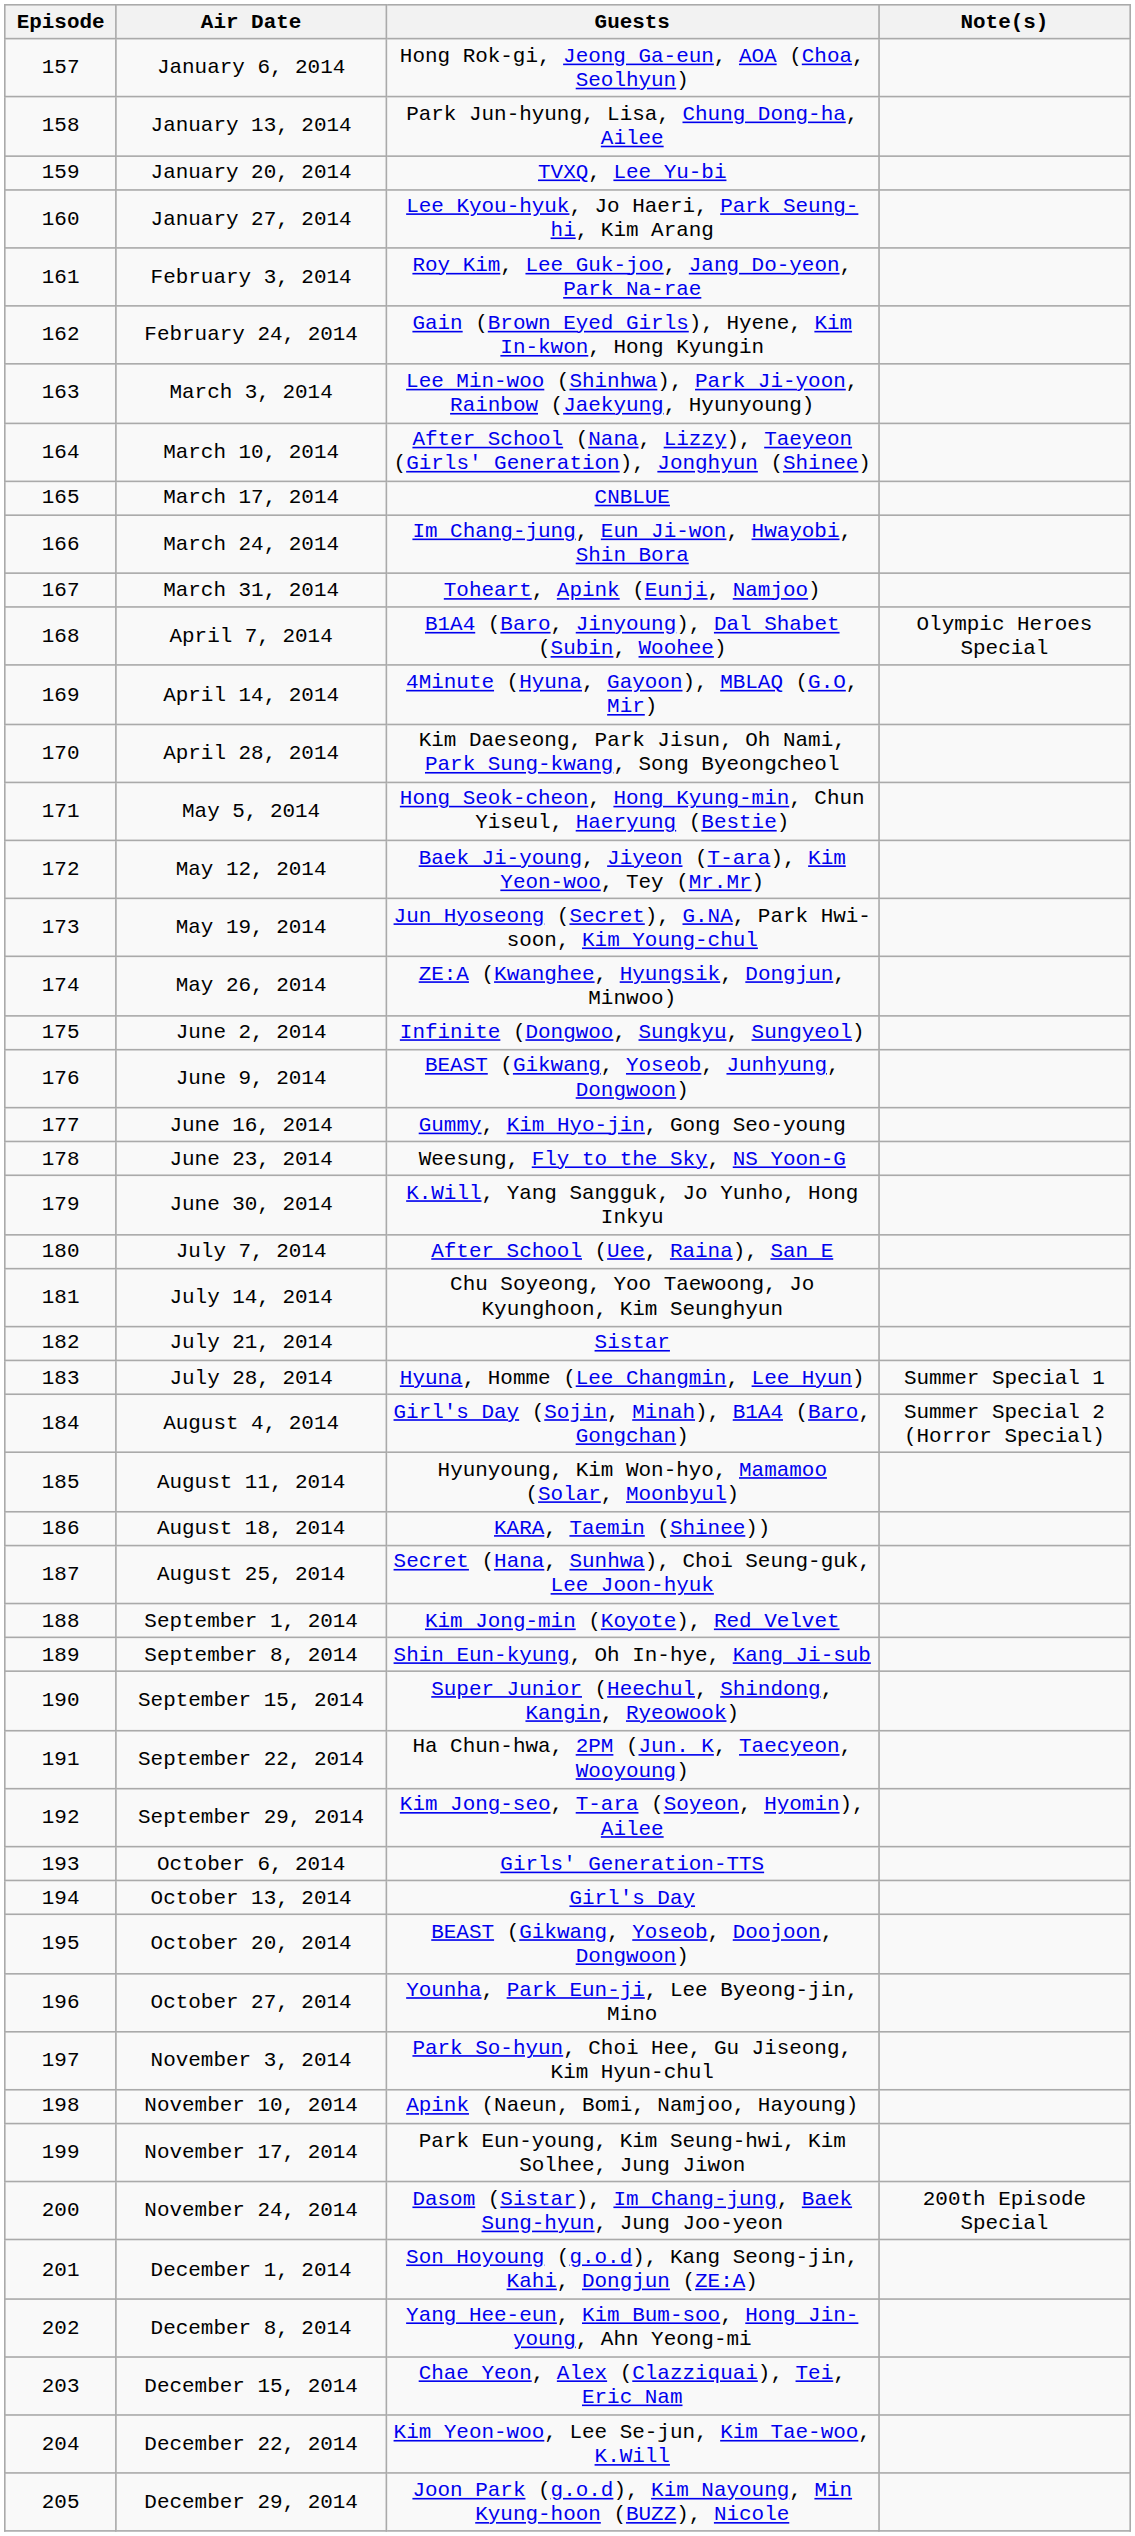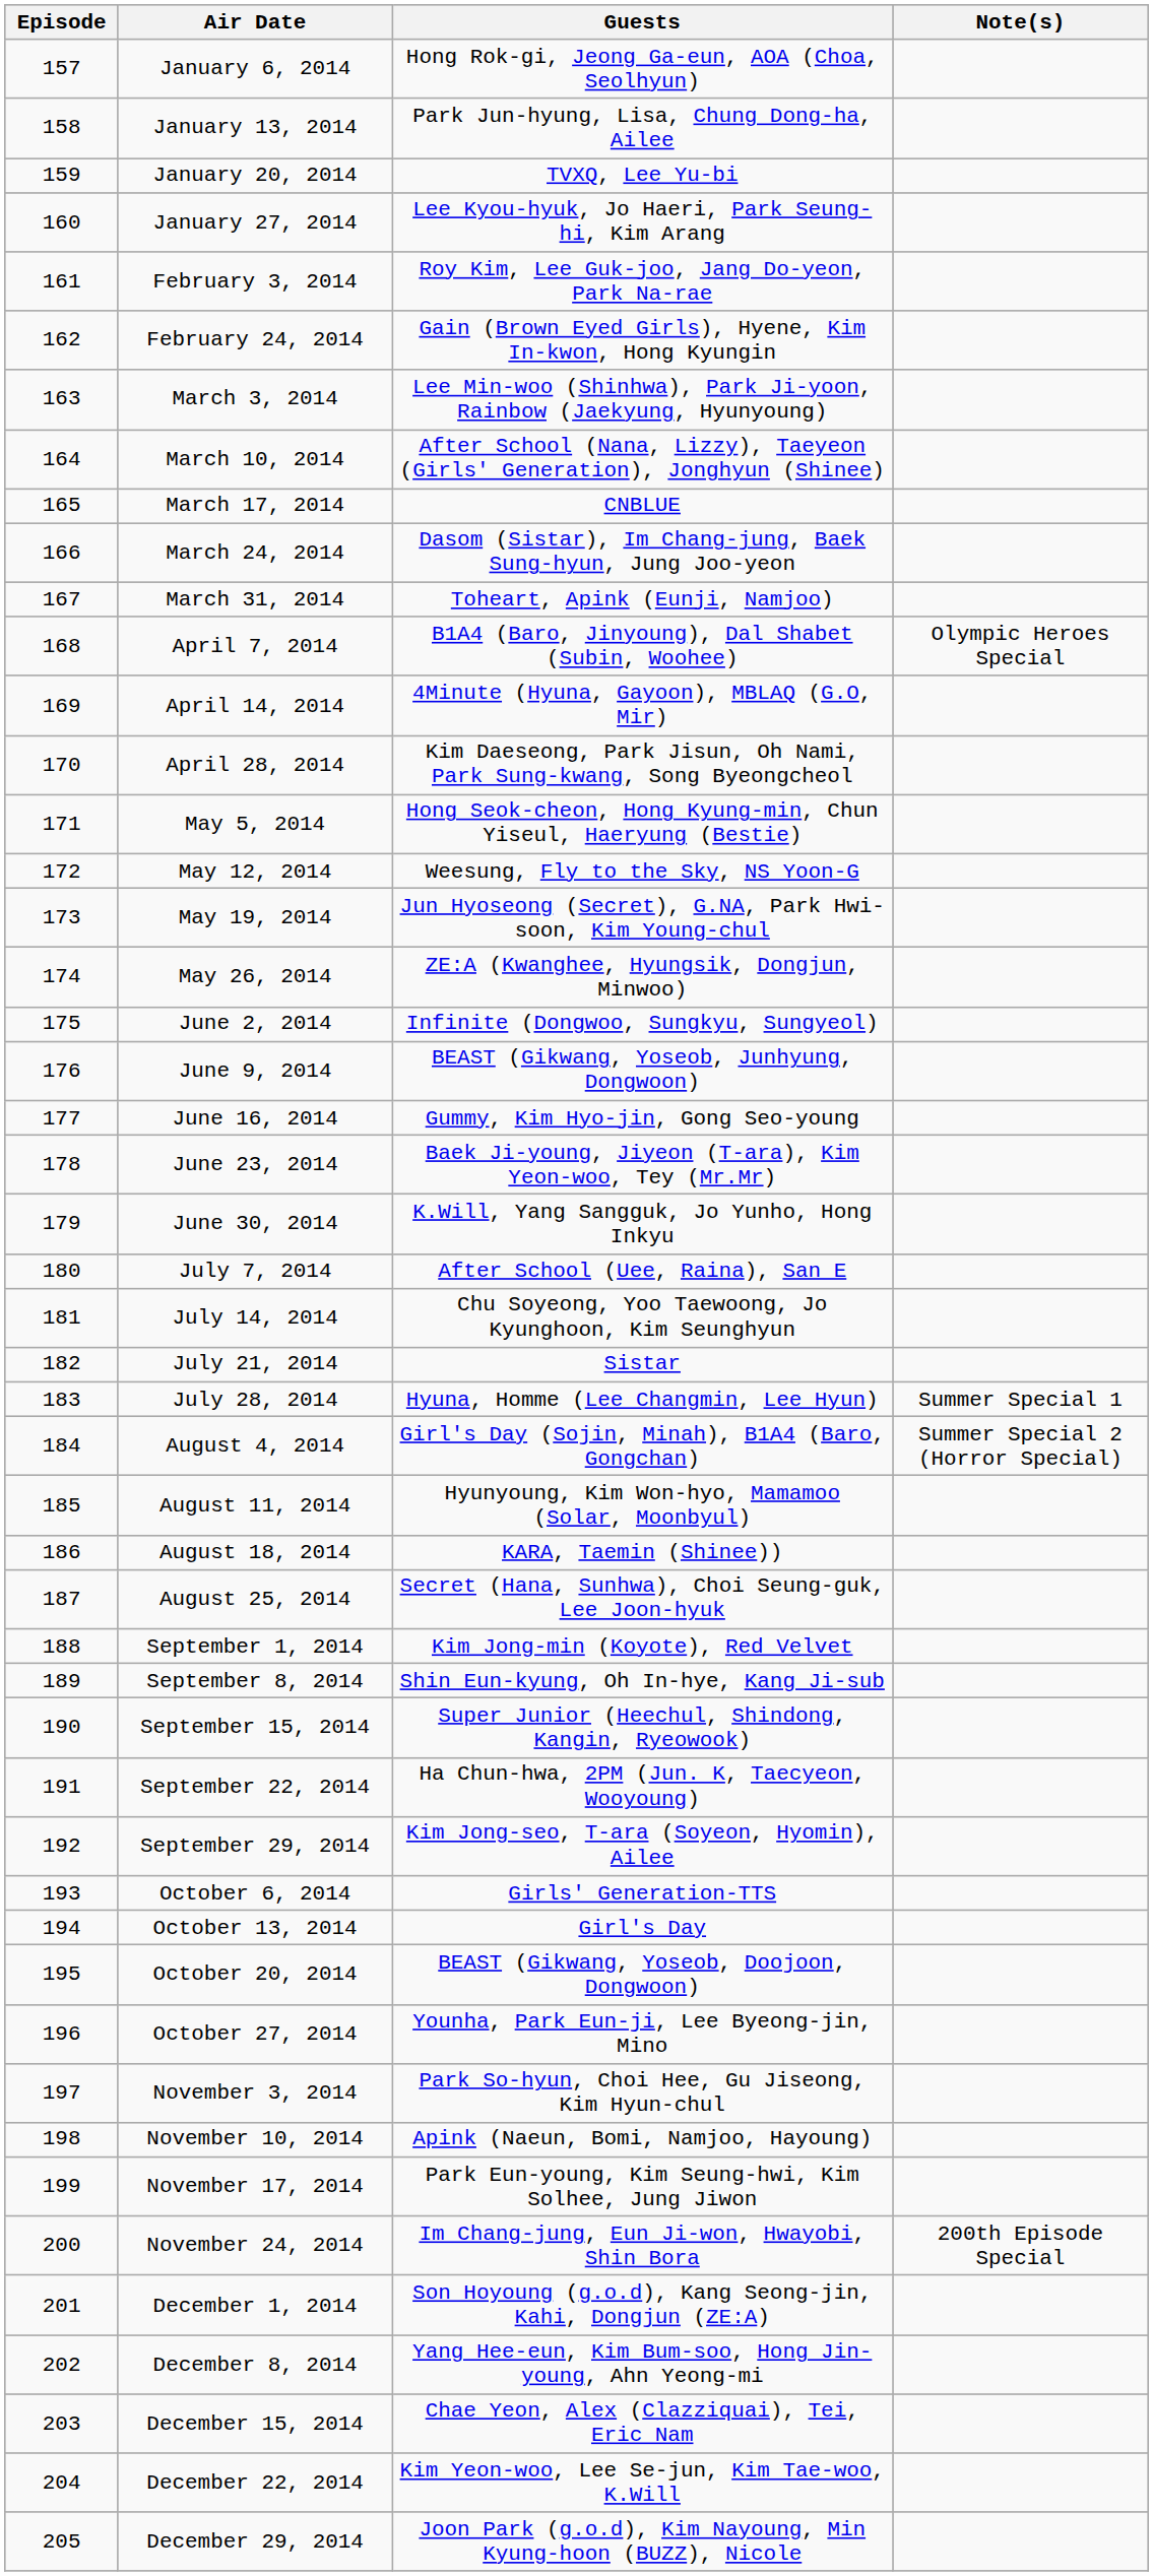 <table class="wikitable" style="text-align:center;" width="700px">
 <tr>
 <th>Episode</th>
 <th>Air Date</th>
 <th width="300">Guests</th>
 <th width="150">Note(s)</th>
 </tr>
 <tr>
 <td>157</td>
 <td>January 6, 2014</td>
 <td>Hong Rok-gi, <a href='#'>Jeong Ga-eun</a>, <a href='#'>AOA</a> (<a href='#'>Choa</a>, <a href='#'>Seolhyun</a>)</td>
 <td></td>
 </tr>
 <tr>
 <td>158</td>
 <td>January 13, 2014</td>
 <td>Park Jun-hyung, Lisa, <a href='#'>Chung Dong-ha</a>, <a href='#'>Ailee</a></td>
 <td></td>
 </tr>
 <tr>
 <td>159</td>
 <td>January 20, 2014</td>
 <td><a href='#'>TVXQ</a>, <a href='#'>Lee Yu-bi</a></td>
 <td></td>
 </tr>
 <tr>
 <td>160</td>
 <td>January 27, 2014</td>
 <td><a href='#'>Lee Kyou-hyuk</a>, Jo Haeri, <a href='#'>Park Seung-hi</a>, Kim Arang</td>
 <td></td>
 </tr>
 <tr>
 <td>161</td>
 <td>February 3, 2014</td>
 <td><a href='#'>Roy Kim</a>, <a href='#'>Lee Guk-joo</a>, <a href='#'>Jang Do-yeon</a>, <a href='#'>Park Na-rae</a></td>
 <td></td>
 </tr>
 <tr>
 <td>162</td>
 <td>February 24, 2014</td>
 <td><a href='#'>Gain</a> (<a href='#'>Brown Eyed Girls</a>), Hyene, <a href='#'>Kim In-kwon</a>, Hong Kyungin</td>
 <td></td>
 </tr>
 <tr>
 <td>163</td>
 <td>March 3, 2014</td>
 <td><a href='#'>Lee Min-woo</a> (<a href='#'>Shinhwa</a>), <a href='#'>Park Ji-yoon</a>, <a href='#'>Rainbow</a> (<a href='#'>Jaekyung</a>, Hyunyoung)</td>
 <td></td>
 </tr>
 <tr>
 <td>164</td>
 <td>March 10, 2014</td>
 <td><a href='#'>After School</a> (<a href='#'>Nana</a>, <a href='#'>Lizzy</a>), <a href='#'>Taeyeon</a> (<a href='#'>Girls' Generation</a>), <a href='#'>Jonghyun</a> (<a href='#'>Shinee</a>)</td>
 <td></td>
 </tr>
 <tr>
 <td>165</td>
 <td>March 17, 2014</td>
 <td><a href='#'>CNBLUE</a></td>
 <td></td>
 </tr>
 <tr>
 <td>166</td>
 <td>March 24, 2014</td>
-<td><a href='#'>Im Chang-jung</a>, <a href='#'>Eun Ji-won</a>, <a href='#'>Hwayobi</a>, <a href='#'>Shin Bora</a></td>
+<td><a href='#'>Dasom</a> (<a href='#'>Sistar</a>), <a href='#'>Im Chang-jung</a>, <a href='#'>Baek Sung-hyun</a>, Jung Joo-yeon</td>
 <td></td>
 </tr>
 <tr>
 <td>167</td>
 <td>March 31, 2014</td>
 <td><a href='#'>Toheart</a>, <a href='#'>Apink</a> (<a href='#'>Eunji</a>, <a href='#'>Namjoo</a>)</td>
 <td></td>
 </tr>
 <tr>
 <td>168</td>
 <td>April 7, 2014</td>
 <td><a href='#'>B1A4</a> (<a href='#'>Baro</a>, <a href='#'>Jinyoung</a>), <a href='#'>Dal Shabet</a> (<a href='#'>Subin</a>, <a href='#'>Woohee</a>)</td>
 <td>Olympic Heroes Special</td>
 </tr>
 <tr>
 <td>169</td>
 <td>April 14, 2014</td>
 <td><a href='#'>4Minute</a> (<a href='#'>Hyuna</a>, <a href='#'>Gayoon</a>), <a href='#'>MBLAQ</a> (<a href='#'>G.O</a>, <a href='#'>Mir</a>)</td>
 <td></td>
 </tr>
 <tr>
 <td>170</td>
 <td>April 28, 2014</td>
 <td>Kim Daeseong, Park Jisun, Oh Nami, <a href='#'>Park Sung-kwang</a>, Song Byeongcheol</td>
 <td></td>
 </tr>
 <tr>
 <td>171</td>
 <td>May 5, 2014</td>
 <td><a href='#'>Hong Seok-cheon</a>, <a href='#'>Hong Kyung-min</a>, Chun Yiseul, <a href='#'>Haeryung</a> (<a href='#'>Bestie</a>)</td>
 <td></td>
 </tr>
 <tr>
 <td>172</td>
 <td>May 12, 2014</td>
-<td><a href='#'>Baek Ji-young</a>, <a href='#'>Jiyeon</a> (<a href='#'>T-ara</a>), <a href='#'>Kim Yeon-woo</a>, Tey (<a href='#'>Mr.Mr</a>)</td>
+<td>Weesung, <a href='#'>Fly to the Sky</a>, <a href='#'>NS Yoon-G</a></td>
 <td></td>
 </tr>
 <tr>
 <td>173</td>
 <td>May 19, 2014</td>
 <td><a href='#'>Jun Hyoseong</a> (<a href='#'>Secret</a>), <a href='#'>G.NA</a>, Park Hwi-soon, <a href='#'>Kim Young-chul</a></td>
 <td></td>
 </tr>
 <tr>
 <td>174</td>
 <td>May 26, 2014</td>
 <td><a href='#'>ZE:A</a> (<a href='#'>Kwanghee</a>, <a href='#'>Hyungsik</a>, <a href='#'>Dongjun</a>, Minwoo)</td>
 <td></td>
 </tr>
 <tr>
 <td>175</td>
 <td>June 2, 2014</td>
 <td><a href='#'>Infinite</a> (<a href='#'>Dongwoo</a>, <a href='#'>Sungkyu</a>, <a href='#'>Sungyeol</a>)</td>
 <td></td>
 </tr>
 <tr>
 <td>176</td>
 <td>June 9, 2014</td>
 <td><a href='#'>BEAST</a> (<a href='#'>Gikwang</a>, <a href='#'>Yoseob</a>, <a href='#'>Junhyung</a>, <a href='#'>Dongwoon</a>)</td>
 <td></td>
 </tr>
 <tr>
 <td>177</td>
 <td>June 16, 2014</td>
 <td><a href='#'>Gummy</a>, <a href='#'>Kim Hyo-jin</a>, Gong Seo-young</td>
 <td></td>
 </tr>
 <tr>
 <td>178</td>
 <td>June 23, 2014</td>
-<td>Weesung, <a href='#'>Fly to the Sky</a>, <a href='#'>NS Yoon-G</a></td>
+<td><a href='#'>Baek Ji-young</a>, <a href='#'>Jiyeon</a> (<a href='#'>T-ara</a>), <a href='#'>Kim Yeon-woo</a>, Tey (<a href='#'>Mr.Mr</a>)</td>
 <td></td>
 </tr>
 <tr>
 <td>179</td>
 <td>June 30, 2014</td>
 <td><a href='#'>K.Will</a>, Yang Sangguk, Jo Yunho, Hong Inkyu</td>
 <td></td>
 </tr>
 <tr>
 <td>180</td>
 <td>July 7, 2014</td>
 <td><a href='#'>After School</a> (<a href='#'>Uee</a>, <a href='#'>Raina</a>), <a href='#'>San E</a></td>
 <td></td>
 </tr>
 <tr>
 <td>181</td>
 <td>July 14, 2014</td>
 <td>Chu Soyeong, Yoo Taewoong, Jo Kyunghoon, Kim Seunghyun</td>
 <td></td>
 </tr>
 <tr>
 <td>182</td>
 <td>July 21, 2014</td>
 <td><a href='#'>Sistar</a></td>
 <td></td>
 </tr>
 <tr>
 <td>183</td>
 <td>July 28, 2014</td>
 <td><a href='#'>Hyuna</a>, Homme (<a href='#'>Lee Changmin</a>, <a href='#'>Lee Hyun</a>)</td>
 <td>Summer Special 1</td>
 </tr>
 <tr>
 <td>184</td>
 <td>August 4, 2014</td>
 <td><a href='#'>Girl's Day</a> (<a href='#'>Sojin</a>, <a href='#'>Minah</a>), <a href='#'>B1A4</a> (<a href='#'>Baro</a>, <a href='#'>Gongchan</a>)</td>
 <td>Summer Special 2 (Horror Special)</td>
 </tr>
 <tr>
 <td>185</td>
 <td>August 11, 2014</td>
 <td>Hyunyoung, Kim Won-hyo, <a href='#'>Mamamoo</a> (<a href='#'>Solar</a>, <a href='#'>Moonbyul</a>)</td>
 <td></td>
 </tr>
 <tr>
 <td>186</td>
 <td>August 18, 2014</td>
 <td><a href='#'>KARA</a>, <a href='#'>Taemin</a> (<a href='#'>Shinee</a>))</td>
 <td></td>
 </tr>
 <tr>
 <td>187</td>
 <td>August 25, 2014</td>
 <td><a href='#'>Secret</a> (<a href='#'>Hana</a>, <a href='#'>Sunhwa</a>), Choi Seung-guk, <a href='#'>Lee Joon-hyuk</a></td>
 <td></td>
 </tr>
 <tr>
 <td>188</td>
 <td>September 1, 2014</td>
 <td><a href='#'>Kim Jong-min</a> (<a href='#'>Koyote</a>), <a href='#'>Red Velvet</a></td>
 <td></td>
 </tr>
 <tr>
 <td>189</td>
 <td>September 8, 2014</td>
 <td><a href='#'>Shin Eun-kyung</a>, Oh In-hye, <a href='#'>Kang Ji-sub</a></td>
 <td></td>
 </tr>
 <tr>
 <td>190</td>
 <td>September 15, 2014</td>
 <td><a href='#'>Super Junior</a> (<a href='#'>Heechul</a>, <a href='#'>Shindong</a>, <a href='#'>Kangin</a>, <a href='#'>Ryeowook</a>)</td>
 <td></td>
 </tr>
 <tr>
 <td>191</td>
 <td>September 22, 2014</td>
 <td>Ha Chun-hwa, <a href='#'>2PM</a> (<a href='#'>Jun. K</a>, <a href='#'>Taecyeon</a>, <a href='#'>Wooyoung</a>)</td>
 <td></td>
 </tr>
 <tr>
 <td>192</td>
 <td>September 29, 2014</td>
 <td><a href='#'>Kim Jong-seo</a>, <a href='#'>T-ara</a> (<a href='#'>Soyeon</a>, <a href='#'>Hyomin</a>), <a href='#'>Ailee</a></td>
 <td></td>
 </tr>
 <tr>
 <td>193</td>
 <td>October 6, 2014</td>
 <td><a href='#'>Girls' Generation-TTS</a></td>
 <td></td>
 </tr>
 <tr>
 <td>194</td>
 <td>October 13, 2014</td>
 <td><a href='#'>Girl's Day</a></td>
 <td></td>
 </tr>
 <tr>
 <td>195</td>
 <td>October 20, 2014</td>
 <td><a href='#'>BEAST</a> (<a href='#'>Gikwang</a>, <a href='#'>Yoseob</a>, <a href='#'>Doojoon</a>, <a href='#'>Dongwoon</a>)</td>
 <td></td>
 </tr>
 <tr>
 <td>196</td>
 <td>October 27, 2014</td>
 <td><a href='#'>Younha</a>, <a href='#'>Park Eun-ji</a>, Lee Byeong-jin, Mino</td>
 <td></td>
 </tr>
 <tr>
 <td>197</td>
 <td>November 3, 2014</td>
 <td><a href='#'>Park So-hyun</a>, Choi Hee, Gu Jiseong, Kim Hyun-chul</td>
 <td></td>
 </tr>
 <tr>
 <td>198</td>
 <td>November 10, 2014</td>
 <td><a href='#'>Apink</a> (Naeun, Bomi, Namjoo, Hayoung)</td>
 <td></td>
 </tr>
 <tr>
 <td>199</td>
 <td>November 17, 2014</td>
 <td>Park Eun-young, Kim Seung-hwi, Kim Solhee, Jung Jiwon</td>
 <td></td>
 </tr>
 <tr>
 <td>200</td>
 <td>November 24, 2014</td>
-<td><a href='#'>Dasom</a> (<a href='#'>Sistar</a>), <a href='#'>Im Chang-jung</a>, <a href='#'>Baek Sung-hyun</a>, Jung Joo-yeon</td>
+<td><a href='#'>Im Chang-jung</a>, <a href='#'>Eun Ji-won</a>, <a href='#'>Hwayobi</a>, <a href='#'>Shin Bora</a></td>
 <td>200th Episode Special</td>
 </tr>
 <tr>
 <td>201</td>
 <td>December 1, 2014</td>
 <td><a href='#'>Son Hoyoung</a> (<a href='#'>g.o.d</a>), Kang Seong-jin, <a href='#'>Kahi</a>, <a href='#'>Dongjun</a> (<a href='#'>ZE:A</a>)</td>
 <td></td>
 </tr>
 <tr>
 <td>202</td>
 <td>December 8, 2014</td>
 <td><a href='#'>Yang Hee-eun</a>, <a href='#'>Kim Bum-soo</a>, <a href='#'>Hong Jin-young</a>, Ahn Yeong-mi</td>
 <td></td>
 </tr>
 <tr>
 <td>203</td>
 <td>December 15, 2014</td>
 <td><a href='#'>Chae Yeon</a>, <a href='#'>Alex</a> (<a href='#'>Clazziquai</a>), <a href='#'>Tei</a>, <a href='#'>Eric Nam</a></td>
 <td></td>
 </tr>
 <tr>
 <td>204</td>
 <td>December 22, 2014</td>
 <td><a href='#'>Kim Yeon-woo</a>, Lee Se-jun, <a href='#'>Kim Tae-woo</a>, <a href='#'>K.Will</a></td>
 <td></td>
 </tr>
 <tr>
 <td>205</td>
 <td>December 29, 2014</td>
 <td><a href='#'>Joon Park</a> (<a href='#'>g.o.d</a>), <a href='#'>Kim Nayoung</a>, <a href='#'>Min Kyung-hoon</a> (<a href='#'>BUZZ</a>), <a href='#'>Nicole</a></td>
 <td></td>
 </tr>
 </table>
